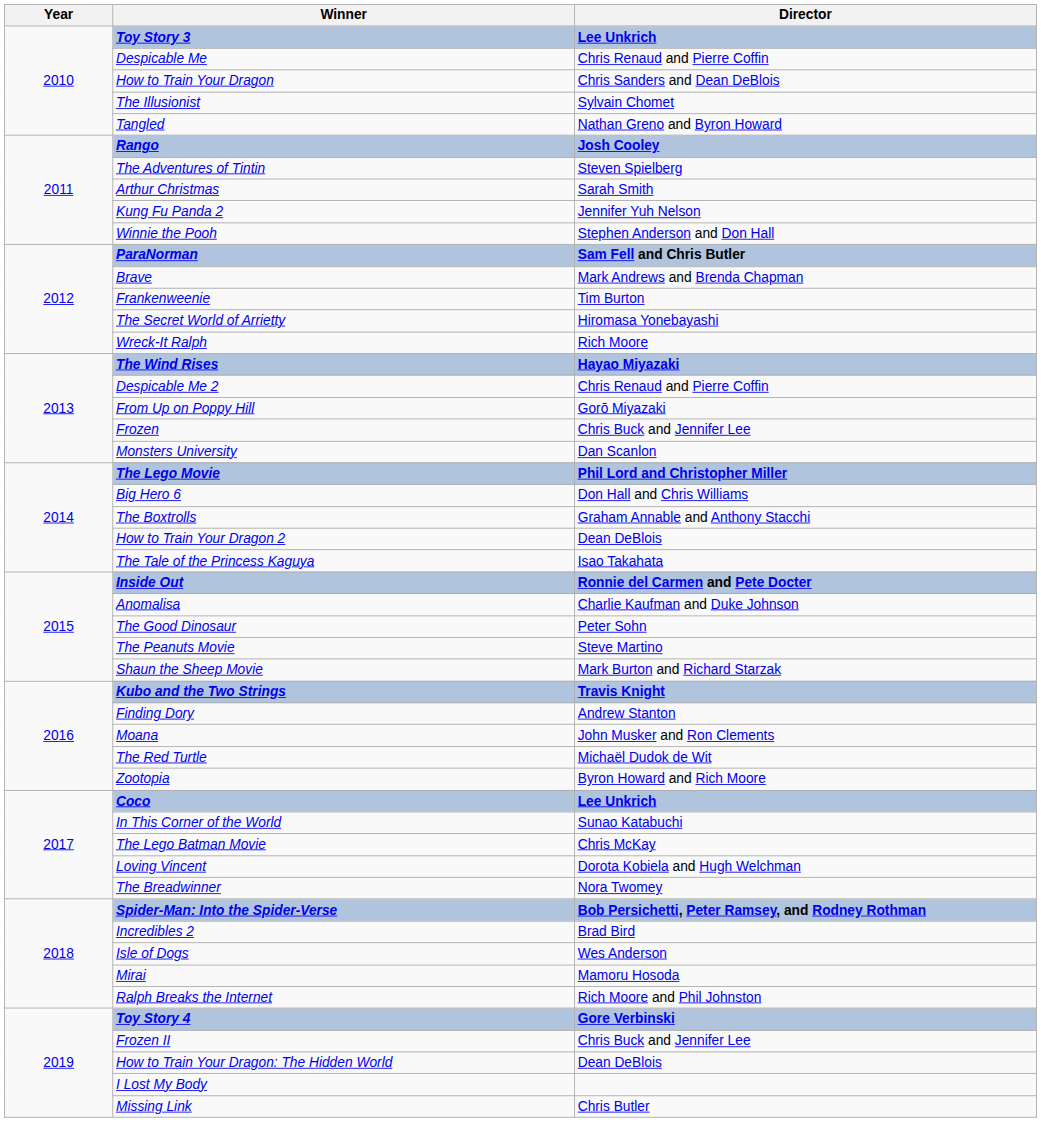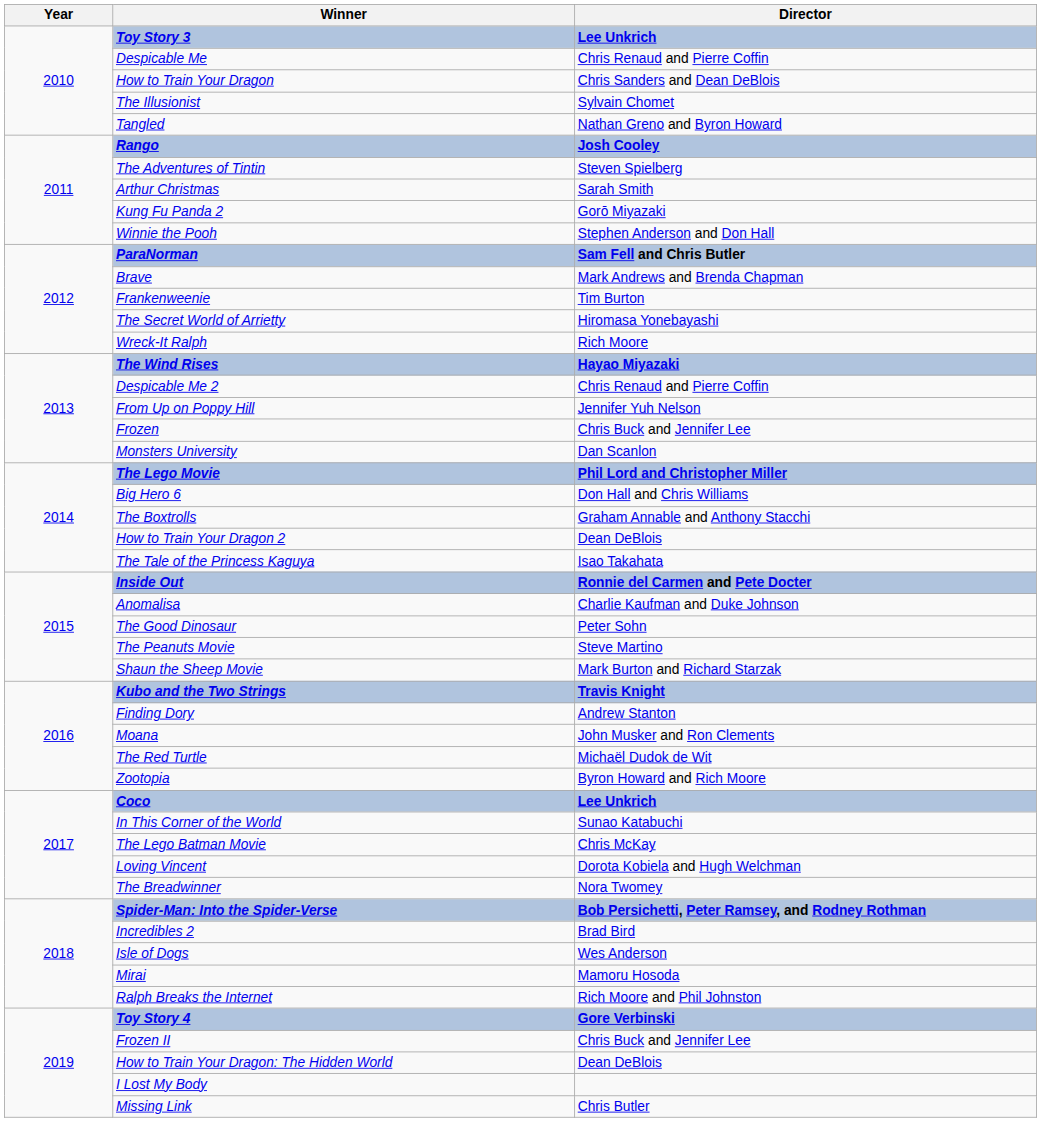 <table class="wikitable" width="95%" cellpadding="5">
 <tr>
 <th width="100"><strong>Year</strong></th>
 <th width="450"><strong>Winner</strong></th>
 <th width="450"><strong>Director</strong></th>
 </tr>
 <tr>
 <td rowspan="5" style="text-align:center;"><a href='#'>2010</a></td>
 <td style="background:#B0C4DE;"><strong><em><a href='#'>Toy Story 3</a></em></strong></td>
 <td style="background:#B0C4DE;"><strong><a href='#'>Lee Unkrich</a></strong></td>
 </tr>
 <tr>
 <td><em><a href='#'>Despicable Me</a></em></td>
 <td><a href='#'>Chris Renaud</a> and <a href='#'>Pierre Coffin</a></td>
 </tr>
 <tr>
 <td><em><a href='#'>How to Train Your Dragon</a></em></td>
 <td><a href='#'>Chris Sanders</a> and <a href='#'>Dean DeBlois</a></td>
 </tr>
 <tr>
 <td><em><a href='#'>The Illusionist</a></em></td>
 <td><a href='#'>Sylvain Chomet</a></td>
 </tr>
 <tr>
 <td><em><a href='#'>Tangled</a></em></td>
 <td><a href='#'>Nathan Greno</a> and <a href='#'>Byron Howard</a></td>
 </tr>
 <tr>
 <td rowspan="5" style="text-align:center;"><a href='#'>2011</a></td>
 <td style="background:#B0C4DE;"><strong><em><a href='#'>Rango</a></em></strong></td>
 <td style="background:#B0C4DE;"><strong><a href='#'>Josh Cooley</a></strong></td>
 </tr>
 <tr>
 <td><em><a href='#'>The Adventures of Tintin</a></em></td>
 <td><a href='#'>Steven Spielberg</a></td>
 </tr>
 <tr>
 <td><em><a href='#'>Arthur Christmas</a></em></td>
 <td><a href='#'>Sarah Smith</a></td>
 </tr>
 <tr>
 <td><em><a href='#'>Kung Fu Panda 2</a></em></td>
-<td><a href='#'>Jennifer Yuh Nelson</a></td>
+<td><a href='#'>Gorō Miyazaki</a></td>
 </tr>
 <tr>
 <td><em><a href='#'>Winnie the Pooh</a></em></td>
 <td><a href='#'>Stephen Anderson</a> and <a href='#'>Don Hall</a></td>
 </tr>
 <tr>
 <td rowspan="5" style="text-align:center;"><a href='#'>2012</a></td>
 <td style="background:#B0C4DE;"><strong><em><a href='#'>ParaNorman</a></em></strong></td>
 <td style="background:#B0C4DE;"><strong><a href='#'>Sam Fell</a> and Chris Butler</strong></td>
 </tr>
 <tr>
 <td><em><a href='#'>Brave</a></em></td>
 <td><a href='#'>Mark Andrews</a> and <a href='#'>Brenda Chapman</a></td>
 </tr>
 <tr>
 <td><em><a href='#'>Frankenweenie</a></em></td>
 <td><a href='#'>Tim Burton</a></td>
 </tr>
 <tr>
 <td><em><a href='#'>The Secret World of Arrietty</a></em></td>
 <td><a href='#'>Hiromasa Yonebayashi</a></td>
 </tr>
 <tr>
 <td><em><a href='#'>Wreck-It Ralph</a></em></td>
 <td><a href='#'>Rich Moore</a></td>
 </tr>
 <tr>
 <td rowspan="5" style="text-align:center;"><a href='#'>2013</a></td>
 <td style="background:#B0C4DE;"><strong><em><a href='#'>The Wind Rises</a></em></strong></td>
 <td style="background:#B0C4DE;"><strong><a href='#'>Hayao Miyazaki</a></strong></td>
 </tr>
 <tr>
 <td><em><a href='#'>Despicable Me 2</a></em></td>
 <td><a href='#'>Chris Renaud</a> and <a href='#'>Pierre Coffin</a></td>
 </tr>
 <tr>
 <td><em><a href='#'>From Up on Poppy Hill</a></em></td>
-<td><a href='#'>Gorō Miyazaki</a></td>
+<td><a href='#'>Jennifer Yuh Nelson</a></td>
 </tr>
 <tr>
 <td><em><a href='#'>Frozen</a></em></td>
 <td><a href='#'>Chris Buck</a> and <a href='#'>Jennifer Lee</a></td>
 </tr>
 <tr>
 <td><em><a href='#'>Monsters University</a></em></td>
 <td><a href='#'>Dan Scanlon</a></td>
 </tr>
 <tr>
 <td rowspan="5" style="text-align:center;"><a href='#'>2014</a></td>
 <td style="background:#B0C4DE;"><strong><em><a href='#'>The Lego Movie</a></em></strong></td>
 <td style="background:#B0C4DE;"><strong><a href='#'>Phil Lord and Christopher Miller</a></strong></td>
 </tr>
 <tr>
 <td><em><a href='#'>Big Hero 6</a></em></td>
 <td><a href='#'>Don Hall</a> and <a href='#'>Chris Williams</a></td>
 </tr>
 <tr>
 <td><em><a href='#'>The Boxtrolls</a></em></td>
 <td><a href='#'>Graham Annable</a> and <a href='#'>Anthony Stacchi</a></td>
 </tr>
 <tr>
 <td><em><a href='#'>How to Train Your Dragon 2</a></em></td>
 <td><a href='#'>Dean DeBlois</a></td>
 </tr>
 <tr>
 <td><em><a href='#'>The Tale of the Princess Kaguya</a></em></td>
 <td><a href='#'>Isao Takahata</a></td>
 </tr>
 <tr>
 <td rowspan="5" style="text-align:center;"><a href='#'>2015</a></td>
 <td style="background:#B0C4DE;"><strong><em><a href='#'>Inside Out</a></em></strong></td>
 <td style="background:#B0C4DE;"><strong><a href='#'>Ronnie del Carmen</a> and <a href='#'>Pete Docter</a></strong></td>
 </tr>
 <tr>
 <td><em><a href='#'>Anomalisa</a></em></td>
 <td><a href='#'>Charlie Kaufman</a> and <a href='#'>Duke Johnson</a></td>
 </tr>
 <tr>
 <td><em><a href='#'>The Good Dinosaur</a></em></td>
 <td><a href='#'>Peter Sohn</a></td>
 </tr>
 <tr>
 <td><em><a href='#'>The Peanuts Movie</a></em></td>
 <td><a href='#'>Steve Martino</a></td>
 </tr>
 <tr>
 <td><em><a href='#'>Shaun the Sheep Movie</a></em></td>
 <td><a href='#'>Mark Burton</a> and <a href='#'>Richard Starzak</a></td>
 </tr>
 <tr>
 <td rowspan="5" style="text-align:center;"><a href='#'>2016</a></td>
 <td style="background:#B0C4DE;"><strong><em><a href='#'>Kubo and the Two Strings</a></em></strong></td>
 <td style="background:#B0C4DE;"><strong><a href='#'>Travis Knight</a></strong></td>
 </tr>
 <tr>
 <td><em><a href='#'>Finding Dory</a></em></td>
 <td><a href='#'>Andrew Stanton</a></td>
 </tr>
 <tr>
 <td><em><a href='#'>Moana</a></em></td>
 <td><a href='#'>John Musker</a> and <a href='#'>Ron Clements</a></td>
 </tr>
 <tr>
 <td><em><a href='#'>The Red Turtle</a></em></td>
 <td><a href='#'>Michaël Dudok de Wit</a></td>
 </tr>
 <tr>
 <td><em><a href='#'>Zootopia</a></em></td>
 <td><a href='#'>Byron Howard</a> and <a href='#'>Rich Moore</a></td>
 </tr>
 <tr>
 <td rowspan="5" style="text-align:center;"><a href='#'>2017</a></td>
 <td style="background:#B0C4DE;"><strong><em><a href='#'>Coco</a></em></strong></td>
 <td style="background:#B0C4DE;"><strong><a href='#'>Lee Unkrich</a></strong></td>
 </tr>
 <tr>
 <td><em><a href='#'>In This Corner of the World</a></em></td>
 <td><a href='#'>Sunao Katabuchi</a></td>
 </tr>
 <tr>
 <td><em><a href='#'>The Lego Batman Movie</a></em></td>
 <td><a href='#'>Chris McKay</a></td>
 </tr>
 <tr>
 <td><em><a href='#'>Loving Vincent</a></em></td>
 <td><a href='#'>Dorota Kobiela</a> and <a href='#'>Hugh Welchman</a></td>
 </tr>
 <tr>
 <td><em><a href='#'>The Breadwinner</a></em></td>
 <td><a href='#'>Nora Twomey</a></td>
 </tr>
 <tr>
 <td rowspan="5" style="text-align:center;"><a href='#'>2018</a></td>
 <td style="background:#B0C4DE;"><strong><em><a href='#'>Spider-Man: Into the Spider-Verse</a></em></strong></td>
 <td style="background:#B0C4DE;"><strong><a href='#'>Bob Persichetti</a>, <a href='#'>Peter Ramsey</a>, and <a href='#'>Rodney Rothman</a></strong></td>
 </tr>
 <tr>
 <td><em><a href='#'>Incredibles 2</a></em></td>
 <td><a href='#'>Brad Bird</a></td>
 </tr>
 <tr>
 <td><em><a href='#'>Isle of Dogs</a></em></td>
 <td><a href='#'>Wes Anderson</a></td>
 </tr>
 <tr>
 <td><em><a href='#'>Mirai</a></em></td>
 <td><a href='#'>Mamoru Hosoda</a></td>
 </tr>
 <tr>
 <td><em><a href='#'>Ralph Breaks the Internet</a></em></td>
 <td><a href='#'>Rich Moore</a> and <a href='#'>Phil Johnston</a></td>
 </tr>
 <tr>
 <td rowspan="5" style="text-align:center;"><a href='#'>2019</a></td>
 <td style="background:#B0C4DE;"><strong><em><a href='#'>Toy Story 4</a></em></strong></td>
 <td style="background:#B0C4DE;"><strong><a href='#'>Gore Verbinski</a></strong></td>
 </tr>
 <tr>
 <td><em><a href='#'>Frozen II</a></em></td>
 <td><a href='#'>Chris Buck</a> and <a href='#'>Jennifer Lee</a></td>
 </tr>
 <tr>
 <td><em><a href='#'>How to Train Your Dragon: The Hidden World</a></em></td>
 <td><a href='#'>Dean DeBlois</a></td>
 </tr>
 <tr>
 <td><em><a href='#'>I Lost My Body</a></em></td>
 <td></td>
 </tr>
 <tr>
 <td><em><a href='#'>Missing Link</a></em></td>
 <td><a href='#'>Chris Butler</a></td>
 </tr>
 </table>
